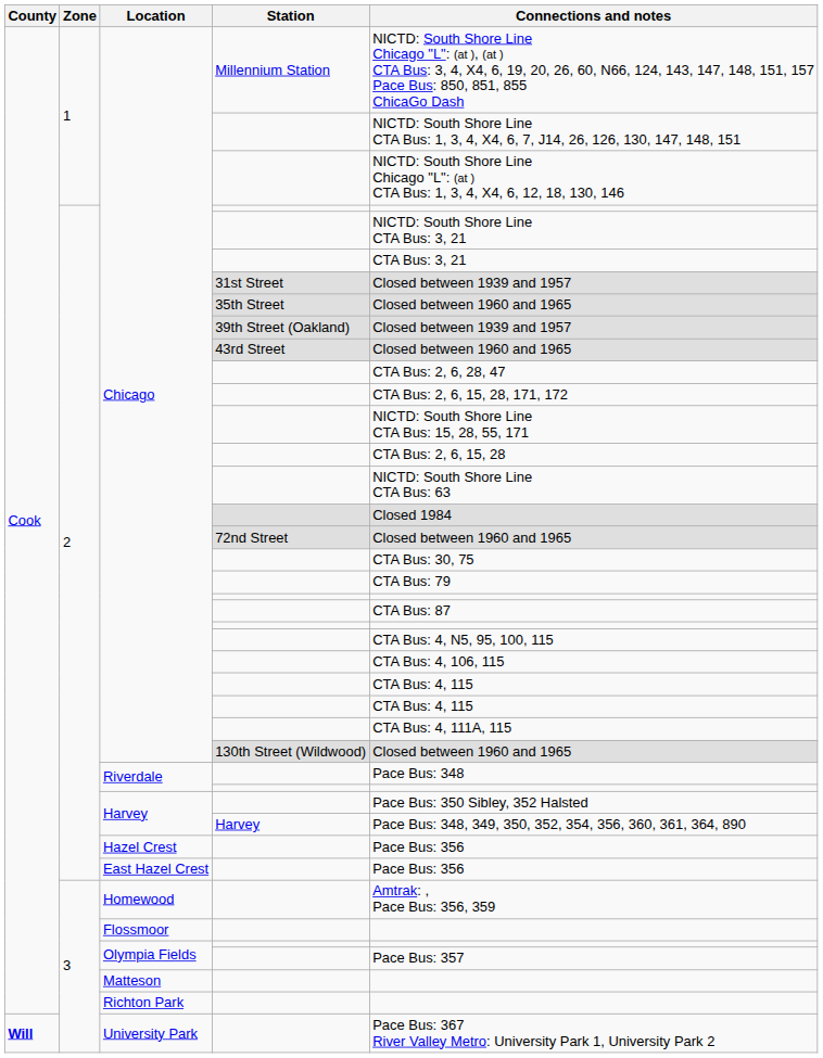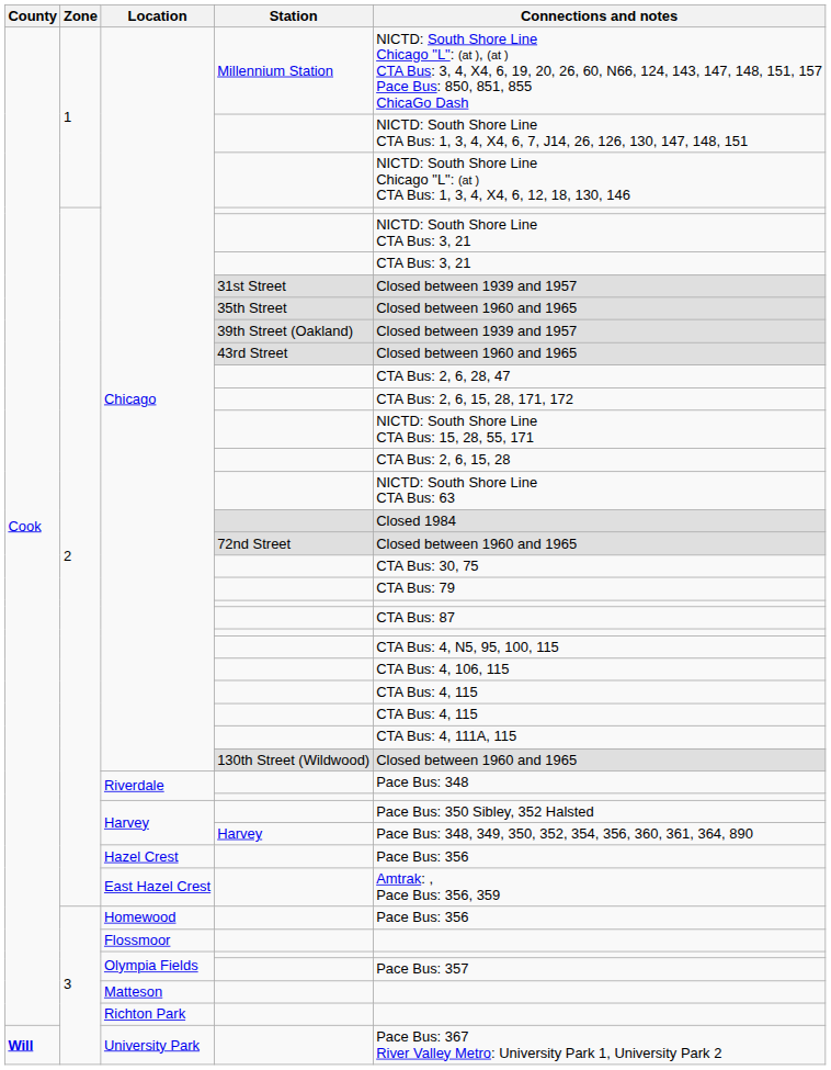 <table class="wikitable">
 <tr>
 <th>County</th>
 <th>Zone</th>
 <th>Location</th>
 <th>Station</th>
 <th>Connections and notes</th>
 </tr>
 <tr>
 <td rowspan=40><a href='#'>Cook</a></td>
 <td rowspan=3>1</td>
 <td rowspan="28"><a href='#'>Chicago</a></td>
 <td><a href='#'>Millennium Station</a></td>
 <td> NICTD: <a href='#'>South Shore Line</a><br> <a href='#'>Chicago "L"</a>:  <small>(at )</small>,      <small>(at )</small><br> <a href='#'>CTA Bus</a>: 3, 4, X4, 6, 19, 20, 26, 60, N66, 124, 143, 147, 148, 151, 157<br> <a href='#'>Pace Bus</a>: 850, 851, 855<br> <a href='#'>ChicaGo Dash</a></td>
 </tr>
 <tr>
 <td></td>
 <td> NICTD: South Shore Line<br> CTA Bus: 1, 3, 4, X4, 6, 7, J14, 26, 126, 130, 147, 148, 151</td>
 </tr>
 <tr>
 <td></td>
 <td> NICTD: South Shore Line<br> Chicago "L":    <small>(at )</small><br> CTA Bus: 1, 3, 4, X4, 6, 12, 18, 130, 146</td>
 </tr>
 <tr>
 <td rowspan=31>2</td>
 <td> </td>
 <td></td>
 </tr>
 <tr>
 <td></td>
 <td> NICTD: South Shore Line<br> CTA Bus: 3, 21</td>
 </tr>
 <tr>
 <td> </td>
 <td> CTA Bus: 3, 21</td>
 </tr>
 <tr bgcolor=dfdfdf>
 <td>31st Street</td>
 <td>Closed between 1939 and 1957</td>
 </tr>
 <tr bgcolor=dfdfdf>
 <td>35th Street</td>
 <td>Closed between 1960 and 1965</td>
 </tr>
 <tr bgcolor=dfdfdf>
 <td>39th Street (Oakland)</td>
 <td>Closed between 1939 and 1957</td>
 </tr>
 <tr bgcolor=dfdfdf>
 <td>43rd Street</td>
 <td>Closed between 1960 and 1965</td>
 </tr>
 <tr>
 <td></td>
 <td> CTA Bus: 2, 6, 28, 47</td>
 </tr>
 <tr>
 <td></td>
 <td> CTA Bus: 2, 6, 15, 28, 171, 172</td>
 </tr>
 <tr>
 <td></td>
 <td> NICTD: South Shore Line<br> CTA Bus: 15, 28, 55, 171</td>
 </tr>
 <tr>
 <td></td>
 <td> CTA Bus: 2, 6, 15, 28</td>
 </tr>
 <tr>
 <td></td>
 <td> NICTD: South Shore Line<br> CTA Bus: 63</td>
 </tr>
 <tr bgcolor=dfdfdf>
 <td></td>
 <td>Closed 1984</td>
 </tr>
 <tr bgcolor=dfdfdf>
 <td>72nd Street</td>
 <td>Closed between 1960 and 1965</td>
 </tr>
 <tr>
 <td></td>
 <td> CTA Bus: 30, 75</td>
 </tr>
 <tr>
 <td></td>
 <td> CTA Bus: 79</td>
 </tr>
 <tr>
 <td></td>
 <td></td>
 </tr>
 <tr>
 <td></td>
 <td> CTA Bus: 87</td>
 </tr>
 <tr>
 <td></td>
 <td></td>
 </tr>
 <tr>
 <td></td>
 <td> CTA Bus: 4, N5, 95, 100, 115</td>
 </tr>
 <tr>
 <td> </td>
 <td> CTA Bus: 4, 106, 115</td>
 </tr>
 <tr>
 <td> </td>
 <td> CTA Bus: 4, 115</td>
 </tr>
 <tr>
 <td></td>
 <td> CTA Bus: 4, 115</td>
 </tr>
 <tr>
 <td></td>
 <td> CTA Bus: 4, 111A, 115</td>
 </tr>
 <tr bgcolor=dfdfdf>
 <td>130th Street (Wildwood)</td>
 <td>Closed between 1960 and 1965</td>
 </tr>
 <tr>
 <td rowspan="2"><a href='#'>Riverdale</a></td>
 <td></td>
 <td> Pace Bus: 348</td>
 </tr>
 <tr>
 <td></td>
 <td></td>
 </tr>
 <tr>
 <td rowspan="2"><a href='#'>Harvey</a></td>
 <td></td>
 <td> Pace Bus: 350 Sibley, 352 Halsted</td>
 </tr>
 <tr>
 <td><a href='#'>Harvey</a></td>
 <td> Pace Bus: 348, 349, 350, 352, 354, 356, 360, 361, 364, 890</td>
 </tr>
 <tr>
 <td><a href='#'>Hazel Crest</a></td>
 <td></td>
 <td> Pace Bus: 356</td>
 </tr>
 <tr>
 <td><a href='#'>East Hazel Crest</a></td>
 <td></td>
-<td> Pace Bus: 356</td>
+<td> <a href='#'>Amtrak</a>: , <br> Pace Bus: 356, 359</td>
 </tr>
 <tr>
 <td rowspan=7>3</td>
 <td><a href='#'>Homewood</a></td>
 <td></td>
-<td> <a href='#'>Amtrak</a>: , <br> Pace Bus: 356, 359</td>
+<td> Pace Bus: 356</td>
 </tr>
 <tr>
 <td><a href='#'>Flossmoor</a></td>
 <td></td>
 <td></td>
 </tr>
 <tr>
 <td rowspan="2"><a href='#'>Olympia Fields</a></td>
 <td></td>
 <td></td>
 </tr>
 <tr>
 <td></td>
 <td> Pace Bus: 357</td>
 </tr>
 <tr>
 <td><a href='#'>Matteson</a></td>
 <td></td>
 <td></td>
 </tr>
 <tr>
 <td><a href='#'>Richton Park</a></td>
 <td></td>
 <td></td>
 </tr>
 <tr>
 <td><strong><a href='#'>Will</a></strong></td>
 <td><a href='#'>University Park</a></td>
 <td></td>
 <td> Pace Bus: 367<br> <a href='#'>River Valley Metro</a>: University Park 1, University Park 2</td>
 </tr>
 </table>
